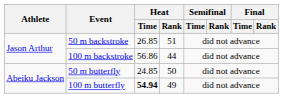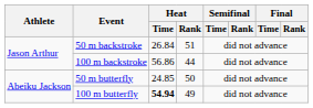 <table class="wikitable" style="text-align:center; font-size:90%">
 <tr>
 <th rowspan="2">Athlete</th>
 <th rowspan="2">Event</th>
 <th colspan="2">Heat</th>
 <th colspan="2">Semifinal</th>
 <th colspan="2">Final</th>
 </tr>
 <tr style="font-size:95%">
 <th>Time</th>
 <th>Rank</th>
 <th>Time</th>
 <th>Rank</th>
 <th>Time</th>
 <th>Rank</th>
 </tr>
 <tr>
 <td align=left rowspan=2><a href='#'>Jason Arthur</a></td>
 <td align=left><a href='#'>50 m backstroke</a></td>
-<td>26.85</td>
+<td>26.84</td>
 <td>51</td>
 <td colspan=4>did not advance</td>
 </tr>
 <tr>
 <td align=left><a href='#'>100 m backstroke</a></td>
 <td>56.86</td>
 <td>44</td>
 <td colspan=4>did not advance</td>
 </tr>
 <tr>
 <td align=left rowspan=2><a href='#'>Abeiku Jackson</a></td>
 <td align=left><a href='#'>50 m butterfly</a></td>
 <td>24.85</td>
 <td>50</td>
 <td colspan=4>did not advance</td>
 </tr>
 <tr>
 <td align=left><a href='#'>100 m butterfly</a></td>
 <td><strong>54.94</strong></td>
 <td>49</td>
 <td colspan=4>did not advance</td>
 </tr>
 </table>
